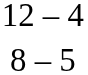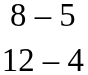 <table style="text-align:center">
 <tr>
 <th width=200></th>
 <th width=100></th>
 <th width=200></th>
 </tr>
 <tr>
 <td align=right><strong></strong></td>
-<td>12 – 4</td>
+<td>8 – 5</td>
 <td align=left></td>
 </tr>
 <tr>
 <td align=right><strong></strong></td>
-<td>8 – 5</td>
+<td>12 – 4</td>
 <td align=left></td>
 </tr>
 </table>
